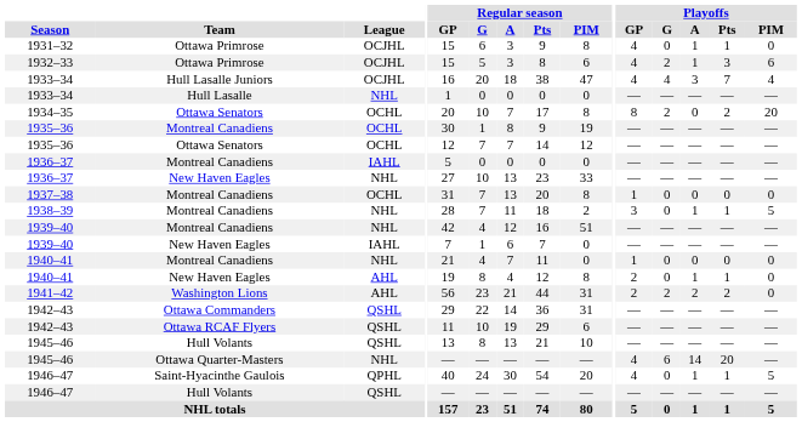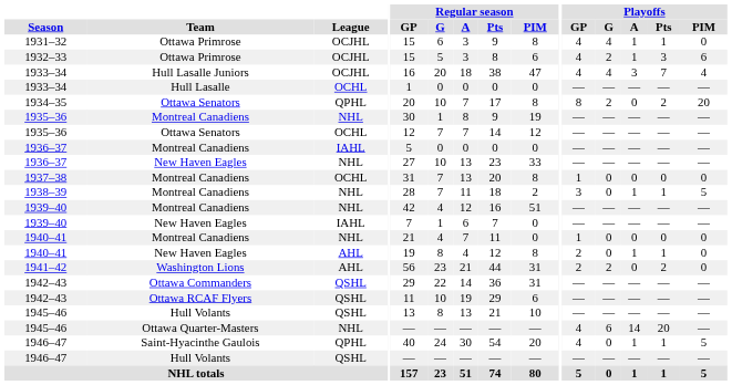 <table border="0" cellpadding="1" cellspacing="0" style="text-align:center; width:60em">
 <tr bgcolor="#e0e0e0">
 <th colspan="3" bgcolor="#ffffff"></th>
 <th rowspan="100" bgcolor="#ffffff"></th>
 <th colspan="5"><a href='#'>Regular season</a></th>
 <th rowspan="100" bgcolor="#ffffff"></th>
 <th colspan="5"><a href='#'>Playoffs</a></th>
 </tr>
 <tr bgcolor="#e0e0e0">
 <th><a href='#'>Season</a></th>
 <th>Team</th>
 <th>League</th>
 <th>GP</th>
 <th><a href='#'>G</a></th>
 <th><a href='#'>A</a></th>
 <th><a href='#'>Pts</a></th>
 <th><a href='#'>PIM</a></th>
 <th>GP</th>
 <th>G</th>
 <th>A</th>
 <th>Pts</th>
 <th>PIM</th>
 </tr>
 <tr>
 <td>1931–32</td>
 <td>Ottawa Primrose</td>
 <td>OCJHL</td>
 <td>15</td>
 <td>6</td>
 <td>3</td>
 <td>9</td>
 <td>8</td>
 <td>4</td>
-<td>0</td>
+<td>4</td>
 <td>1</td>
 <td>1</td>
 <td>0</td>
 </tr>
 <tr bgcolor="#f0f0f0">
 <td>1932–33</td>
 <td>Ottawa Primrose</td>
 <td>OCJHL</td>
 <td>15</td>
 <td>5</td>
 <td>3</td>
 <td>8</td>
 <td>6</td>
 <td>4</td>
 <td>2</td>
 <td>1</td>
 <td>3</td>
 <td>6</td>
 </tr>
 <tr>
 <td>1933–34</td>
 <td>Hull Lasalle Juniors</td>
 <td>OCJHL</td>
 <td>16</td>
 <td>20</td>
 <td>18</td>
 <td>38</td>
 <td>47</td>
 <td>4</td>
 <td>4</td>
 <td>3</td>
 <td>7</td>
 <td>4</td>
 </tr>
 <tr bgcolor="#f0f0f0">
 <td>1933–34</td>
 <td>Hull Lasalle</td>
-<td><a href='#'>NHL</a></td>
+<td><a href='#'>OCHL</a></td>
 <td>1</td>
 <td>0</td>
 <td>0</td>
 <td>0</td>
 <td>0</td>
 <td>—</td>
 <td>—</td>
 <td>—</td>
 <td>—</td>
 <td>—</td>
 </tr>
 <tr>
 <td>1934–35</td>
 <td><a href='#'>Ottawa Senators</a></td>
-<td>OCHL</td>
+<td>QPHL</td>
 <td>20</td>
 <td>10</td>
 <td>7</td>
 <td>17</td>
 <td>8</td>
 <td>8</td>
 <td>2</td>
 <td>0</td>
 <td>2</td>
 <td>20</td>
 </tr>
 <tr bgcolor="#f0f0f0">
 <td><a href='#'>1935–36</a></td>
 <td><a href='#'>Montreal Canadiens</a></td>
-<td><a href='#'>OCHL</a></td>
+<td><a href='#'>NHL</a></td>
 <td>30</td>
 <td>1</td>
 <td>8</td>
 <td>9</td>
 <td>19</td>
 <td>—</td>
 <td>—</td>
 <td>—</td>
 <td>—</td>
 <td>—</td>
 </tr>
 <tr>
 <td>1935–36</td>
 <td>Ottawa Senators</td>
 <td>OCHL</td>
 <td>12</td>
 <td>7</td>
 <td>7</td>
 <td>14</td>
 <td>12</td>
 <td>—</td>
 <td>—</td>
 <td>—</td>
 <td>—</td>
 <td>—</td>
 </tr>
 <tr bgcolor="#f0f0f0">
 <td><a href='#'>1936–37</a></td>
 <td>Montreal Canadiens</td>
 <td><a href='#'>IAHL</a></td>
 <td>5</td>
 <td>0</td>
 <td>0</td>
 <td>0</td>
 <td>0</td>
 <td>—</td>
 <td>—</td>
 <td>—</td>
 <td>—</td>
 <td>—</td>
 </tr>
 <tr>
 <td><a href='#'>1936–37</a></td>
 <td><a href='#'>New Haven Eagles</a></td>
 <td>NHL</td>
 <td>27</td>
 <td>10</td>
 <td>13</td>
 <td>23</td>
 <td>33</td>
 <td>—</td>
 <td>—</td>
 <td>—</td>
 <td>—</td>
 <td>—</td>
 </tr>
 <tr bgcolor="#f0f0f0">
 <td><a href='#'>1937–38</a></td>
 <td>Montreal Canadiens</td>
 <td>OCHL</td>
 <td>31</td>
 <td>7</td>
 <td>13</td>
 <td>20</td>
 <td>8</td>
 <td>1</td>
 <td>0</td>
 <td>0</td>
 <td>0</td>
 <td>0</td>
 </tr>
 <tr>
 <td><a href='#'>1938–39</a></td>
 <td>Montreal Canadiens</td>
 <td>NHL</td>
 <td>28</td>
 <td>7</td>
 <td>11</td>
 <td>18</td>
 <td>2</td>
 <td>3</td>
 <td>0</td>
 <td>1</td>
 <td>1</td>
 <td>5</td>
 </tr>
 <tr bgcolor="#f0f0f0">
 <td><a href='#'>1939–40</a></td>
 <td>Montreal Canadiens</td>
 <td>NHL</td>
 <td>42</td>
 <td>4</td>
 <td>12</td>
 <td>16</td>
 <td>51</td>
 <td>—</td>
 <td>—</td>
 <td>—</td>
 <td>—</td>
 <td>—</td>
 </tr>
 <tr>
 <td><a href='#'>1939–40</a></td>
 <td>New Haven Eagles</td>
 <td>IAHL</td>
 <td>7</td>
 <td>1</td>
 <td>6</td>
 <td>7</td>
 <td>0</td>
 <td>—</td>
 <td>—</td>
 <td>—</td>
 <td>—</td>
 <td>—</td>
 </tr>
 <tr bgcolor="#f0f0f0">
 <td><a href='#'>1940–41</a></td>
 <td>Montreal Canadiens</td>
 <td>NHL</td>
 <td>21</td>
 <td>4</td>
 <td>7</td>
 <td>11</td>
 <td>0</td>
 <td>1</td>
 <td>0</td>
 <td>0</td>
 <td>0</td>
 <td>0</td>
 </tr>
 <tr>
 <td><a href='#'>1940–41</a></td>
 <td>New Haven Eagles</td>
 <td><a href='#'>AHL</a></td>
 <td>19</td>
 <td>8</td>
 <td>4</td>
 <td>12</td>
 <td>8</td>
 <td>2</td>
 <td>0</td>
 <td>1</td>
 <td>1</td>
 <td>0</td>
 </tr>
 <tr bgcolor="#f0f0f0">
 <td><a href='#'>1941–42</a></td>
 <td><a href='#'>Washington Lions</a></td>
 <td>AHL</td>
 <td>56</td>
 <td>23</td>
 <td>21</td>
 <td>44</td>
 <td>31</td>
 <td>2</td>
 <td>2</td>
-<td>2</td>
+<td>0</td>
 <td>2</td>
 <td>0</td>
 </tr>
 <tr>
 <td>1942–43</td>
 <td><a href='#'>Ottawa Commanders</a></td>
 <td><a href='#'>QSHL</a></td>
 <td>29</td>
 <td>22</td>
 <td>14</td>
 <td>36</td>
 <td>31</td>
 <td>—</td>
 <td>—</td>
 <td>—</td>
 <td>—</td>
 <td>—</td>
 </tr>
 <tr bgcolor="#f0f0f0">
 <td>1942–43</td>
 <td><a href='#'>Ottawa RCAF Flyers</a></td>
 <td>QSHL</td>
 <td>11</td>
 <td>10</td>
 <td>19</td>
 <td>29</td>
 <td>6</td>
 <td>—</td>
 <td>—</td>
 <td>—</td>
 <td>—</td>
 <td>—</td>
 </tr>
 <tr>
 <td>1945–46</td>
 <td>Hull Volants</td>
 <td>QSHL</td>
 <td>13</td>
 <td>8</td>
 <td>13</td>
 <td>21</td>
 <td>10</td>
 <td>—</td>
 <td>—</td>
 <td>—</td>
 <td>—</td>
 <td>—</td>
 </tr>
 <tr bgcolor="#f0f0f0">
 <td>1945–46</td>
 <td>Ottawa Quarter-Masters</td>
 <td>NHL</td>
 <td>—</td>
 <td>—</td>
 <td>—</td>
 <td>—</td>
 <td>—</td>
 <td>4</td>
 <td>6</td>
 <td>14</td>
 <td>20</td>
 <td>—</td>
 </tr>
 <tr>
 <td>1946–47</td>
 <td>Saint-Hyacinthe Gaulois</td>
 <td>QPHL</td>
 <td>40</td>
 <td>24</td>
 <td>30</td>
 <td>54</td>
 <td>20</td>
 <td>4</td>
 <td>0</td>
 <td>1</td>
 <td>1</td>
 <td>5</td>
 </tr>
 <tr bgcolor="#f0f0f0">
 <td>1946–47</td>
 <td>Hull Volants</td>
 <td>QSHL</td>
 <td>—</td>
 <td>—</td>
 <td>—</td>
 <td>—</td>
 <td>—</td>
 <td>—</td>
 <td>—</td>
 <td>—</td>
 <td>—</td>
 <td>—</td>
 </tr>
 <tr bgcolor="#e0e0e0">
 <th colspan="3">NHL totals</th>
 <th>157</th>
 <th>23</th>
 <th>51</th>
 <th>74</th>
 <th>80</th>
 <th>5</th>
 <th>0</th>
 <th>1</th>
 <th>1</th>
 <th>5</th>
 </tr>
 </table>
